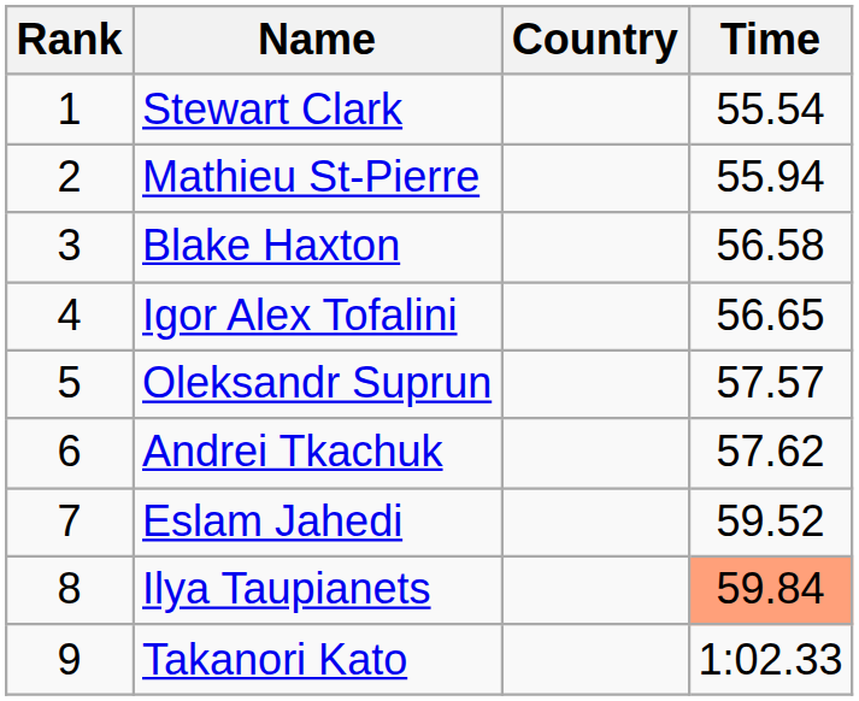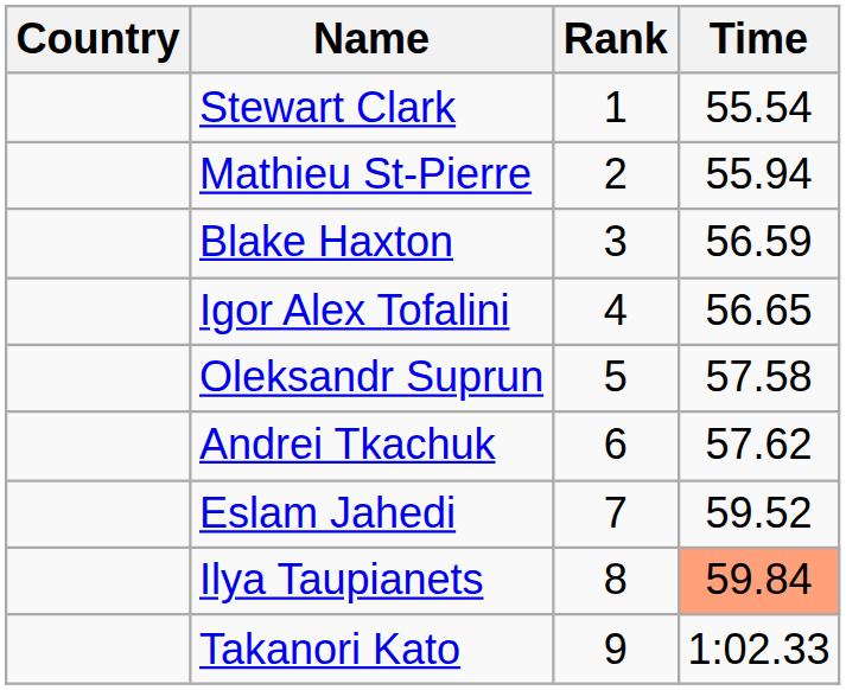 <table class="wikitable" style="text-align:center">
 <tr>
+<th>Country</th>
+<th>Name</th>
 <th>Rank</th>
-<th>Name</th>
-<th>Country</th>
 <th>Time</th>
 </tr>
 <tr>
+<td align="left"></td>
+<td align="left"><a href='#'>Stewart Clark</a></td>
 <td>1</td>
-<td align="left"><a href='#'>Stewart Clark</a></td>
-<td align="left"></td>
 <td>55.54</td>
 </tr>
 <tr>
+<td align="left"></td>
+<td align="left"><a href='#'>Mathieu St-Pierre</a></td>
 <td>2</td>
-<td align="left"><a href='#'>Mathieu St-Pierre</a></td>
-<td align="left"></td>
 <td>55.94</td>
 </tr>
 <tr>
+<td align="left"></td>
+<td align="left"><a href='#'>Blake Haxton</a></td>
 <td>3</td>
-<td align="left"><a href='#'>Blake Haxton</a></td>
-<td align="left"></td>
-<td>56.58</td>
+<td>56.59</td>
 </tr>
 <tr>
+<td align="left"></td>
+<td align="left"><a href='#'>Igor Alex Tofalini</a></td>
 <td>4</td>
-<td align="left"><a href='#'>Igor Alex Tofalini</a></td>
-<td align="left"></td>
 <td>56.65</td>
 </tr>
 <tr>
+<td align="left"></td>
+<td align="left"><a href='#'>Oleksandr Suprun</a></td>
 <td>5</td>
-<td align="left"><a href='#'>Oleksandr Suprun</a></td>
-<td align="left"></td>
-<td>57.57</td>
+<td>57.58</td>
 </tr>
 <tr>
+<td align="left"></td>
+<td align="left"><a href='#'>Andrei Tkachuk</a></td>
 <td>6</td>
-<td align="left"><a href='#'>Andrei Tkachuk</a></td>
-<td align="left"></td>
 <td>57.62</td>
 </tr>
 <tr>
+<td align="left"></td>
+<td align="left"><a href='#'>Eslam Jahedi</a></td>
 <td>7</td>
-<td align="left"><a href='#'>Eslam Jahedi</a></td>
-<td align="left"></td>
 <td>59.52</td>
 </tr>
 <tr>
+<td align="left"></td>
+<td align="left"><a href='#'>Ilya Taupianets</a></td>
 <td>8</td>
-<td align="left"><a href='#'>Ilya Taupianets</a></td>
-<td align="left"></td>
 <td style="background: lightsalmon;">59.84</td>
 </tr>
 <tr>
+<td align="left"></td>
+<td align="left"><a href='#'>Takanori Kato</a></td>
 <td>9</td>
-<td align="left"><a href='#'>Takanori Kato</a></td>
-<td align="left"></td>
 <td>1:02.33</td>
 </tr>
 </table>
